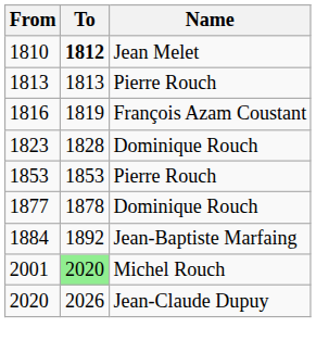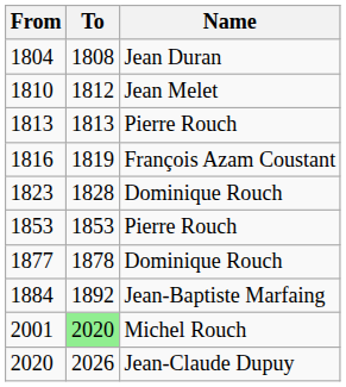 <table class="wikitable">
 <tr>
 <th>From</th>
 <th>To</th>
 <th>Name</th>
 </tr>
 <tr>
+<td>1804</td>
+<td>1808</td>
+<td>Jean Duran</td>
+</tr>
+<tr>
 <td>1810</td>
-<td><strong>1812</strong></td>
+<td>1812</td>
 <td>Jean Melet</td>
 </tr>
 <tr>
 <td>1813</td>
 <td>1813</td>
 <td>Pierre Rouch</td>
 </tr>
 <tr>
 <td>1816</td>
 <td>1819</td>
 <td>François Azam Coustant</td>
 </tr>
 <tr>
 <td>1823</td>
 <td>1828</td>
 <td>Dominique Rouch</td>
 </tr>
 <tr>
 <td>1853</td>
 <td>1853</td>
 <td>Pierre Rouch</td>
 </tr>
 <tr>
 <td>1877</td>
 <td>1878</td>
 <td>Dominique Rouch</td>
 </tr>
 <tr>
 <td>1884</td>
 <td>1892</td>
 <td>Jean-Baptiste Marfaing</td>
 </tr>
 <tr>
 <td>2001</td>
 <td style="background: lightgreen;">2020</td>
 <td>Michel Rouch</td>
 </tr>
 <tr>
 <td>2020</td>
 <td>2026</td>
 <td>Jean-Claude Dupuy</td>
 </tr>
 </table>
